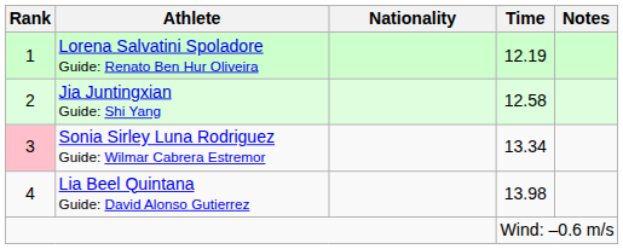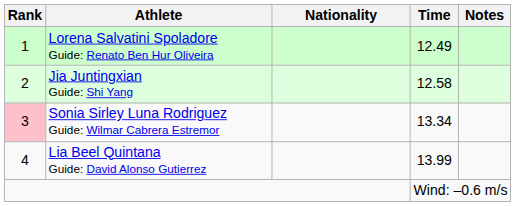 <table class="wikitable sortable" style="text-align:center">
 <tr>
 <th>Rank</th>
 <th width=250>Athlete</th>
 <th width=150>Nationality</th>
 <th>Time</th>
 <th>Notes</th>
 </tr>
 <tr bgcolor=ccffcc>
 <td>1</td>
 <td align=left><a href='#'>Lorena Salvatini Spoladore</a><br><small>Guide: <a href='#'>Renato Ben Hur Oliveira</a></small></td>
 <td align=left></td>
-<td>12.19</td>
+<td>12.49</td>
 <td></td>
 </tr>
 <tr bgcolor=ddffdd>
 <td>2</td>
 <td align=left><a href='#'>Jia Juntingxian</a><br><small>Guide: <a href='#'>Shi Yang</a> </small></td>
 <td align=left></td>
 <td>12.58</td>
 <td></td>
 </tr>
 <tr>
 <td style="background: pink;">3</td>
 <td align=left><a href='#'>Sonia Sirley Luna Rodriguez</a><br><small>Guide: <a href='#'>Wilmar Cabrera Estremor</a> </small></td>
 <td align=left></td>
 <td>13.34</td>
 <td></td>
 </tr>
 <tr>
 <td>4</td>
 <td align=left><a href='#'>Lia Beel Quintana</a><br><small>Guide: <a href='#'>David Alonso Gutierrez</a></small></td>
 <td align=left></td>
-<td>13.98</td>
+<td>13.99</td>
 <td></td>
 </tr>
 <tr>
 <td colspan=3></td>
 <td colspan="2" style="text-align:left;">Wind: –0.6 m/s</td>
 </tr>
 </table>
